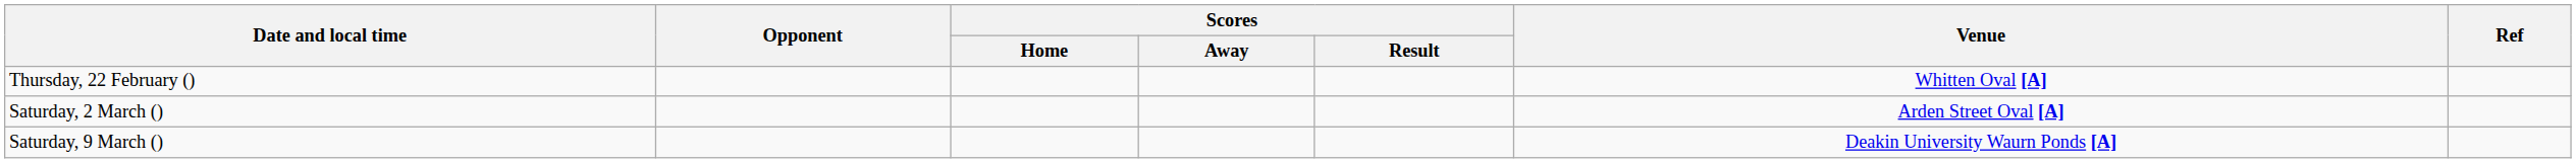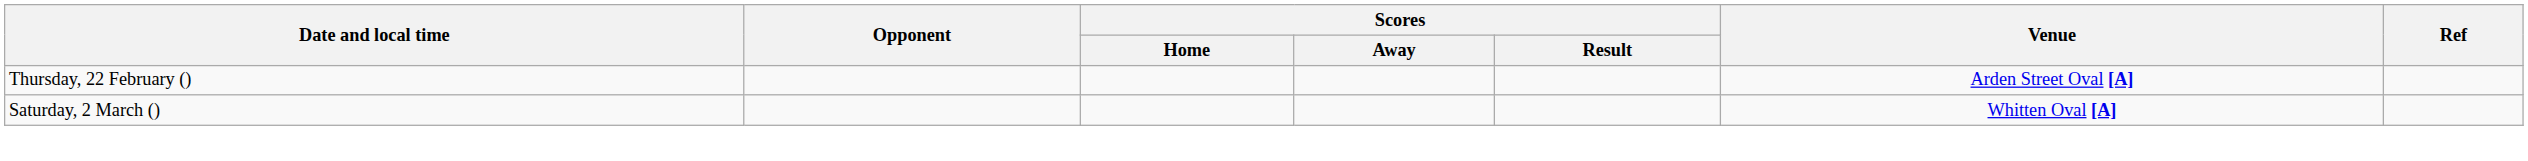 <table class="wikitable plainrowheaders" style="font-size:90%; width:100%; text-align:center;">
 <tr>
 <th scope="col" rowspan=2>Date and local time</th>
 <th scope="col" rowspan=2>Opponent</th>
 <th scope="col" colspan=3>Scores</th>
 <th scope="col" rowspan=2>Venue</th>
 <th scope="col" rowspan=2>Ref</th>
 </tr>
 <tr>
 <th scope="col">Home</th>
 <th scope="col">Away</th>
 <th scope="col">Result</th>
 </tr>
 <tr>
 <td align=left>Thursday, 22 February ()</td>
 <td align=left></td>
 <td></td>
 <td></td>
 <td></td>
-<td><a href='#'>Whitten Oval</a> <a href='#'><strong>[A]</strong></a></td>
+<td><a href='#'>Arden Street Oval</a> <a href='#'><strong>[A]</strong></a></td>
 <td></td>
 </tr>
 <tr>
 <td align=left>Saturday, 2 March ()</td>
 <td align=left></td>
 <td></td>
 <td></td>
 <td></td>
-<td><a href='#'>Arden Street Oval</a> <a href='#'><strong>[A]</strong></a></td>
-<td></td>
-</tr>
-<tr>
-<td align=left>Saturday, 9 March ()</td>
-<td align=left></td>
-<td></td>
-<td></td>
-<td></td>
-<td><a href='#'>Deakin University Waurn Ponds</a> <a href='#'><strong>[A]</strong></a></td>
+<td><a href='#'>Whitten Oval</a> <a href='#'><strong>[A]</strong></a></td>
 <td></td>
 </tr>
 </table>
